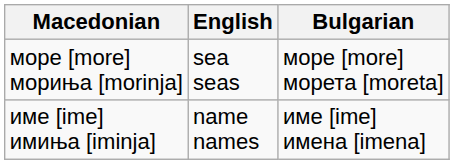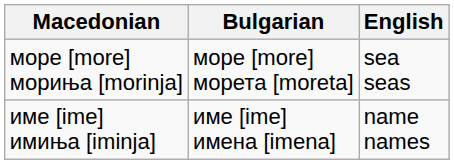 <table class="wikitable">
 <tr>
 <th>Macedonian</th>
+<th>Bulgarian</th>
 <th>English</th>
-<th>Bulgarian</th>
 </tr>
 <tr>
 <td>море [more] <br> мориња [morinja]</td>
+<td>море [more] <br> морета [moreta]</td>
 <td>sea <br> seas</td>
-<td>море [more] <br> морета [moreta]</td>
 </tr>
 <tr>
 <td>име [ime] <br> имиња [iminja]</td>
+<td>име [ime] <br> имена [imena]</td>
 <td>name <br> names</td>
-<td>име [ime] <br> имена [imena]</td>
 </tr>
 </table>
